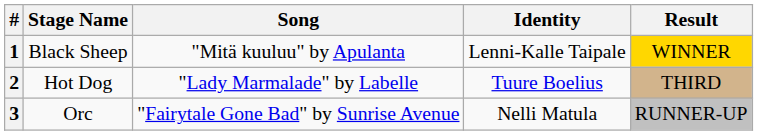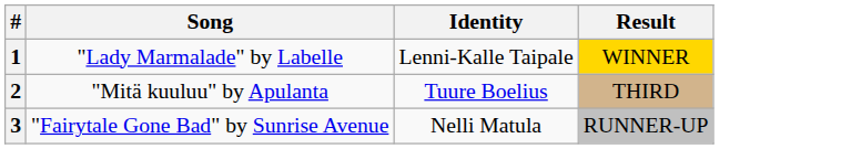 <table class="wikitable plainrowheaders" style="text-align: center;">
 <tr>
 <th>#</th>
-<th>Stage Name</th>
 <th>Song</th>
 <th>Identity</th>
 <th>Result</th>
 </tr>
 <tr>
 <th>1</th>
-<td>Black Sheep</td>
-<td>"Mitä kuuluu" by <a href='#'>Apulanta</a></td>
+<td>"<a href='#'>Lady Marmalade</a>" by <a href='#'>Labelle</a></td>
 <td>Lenni-Kalle Taipale</td>
 <td bgcolor=gold>WINNER</td>
 </tr>
 <tr>
 <th>2</th>
-<td>Hot Dog</td>
-<td>"<a href='#'>Lady Marmalade</a>" by <a href='#'>Labelle</a></td>
+<td>"Mitä kuuluu" by <a href='#'>Apulanta</a></td>
 <td><a href='#'>Tuure Boelius</a></td>
 <td bgcolor="tan">THIRD</td>
 </tr>
 <tr>
 <th>3</th>
-<td>Orc</td>
 <td>"<a href='#'>Fairytale Gone Bad</a>" by <a href='#'>Sunrise Avenue</a></td>
 <td>Nelli Matula</td>
 <td bgcolor=silver>RUNNER-UP</td>
 </tr>
 </table>
